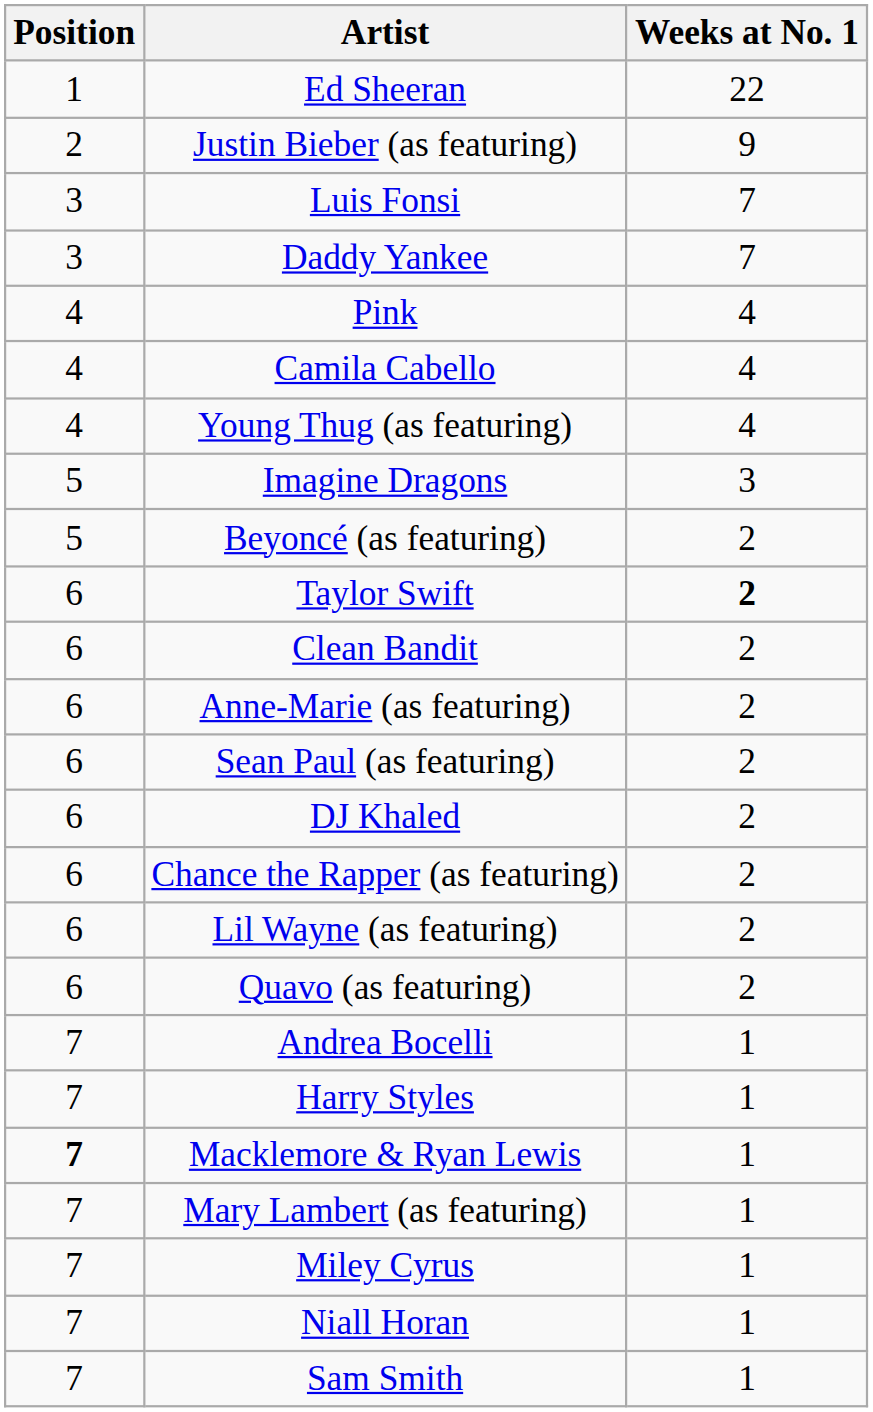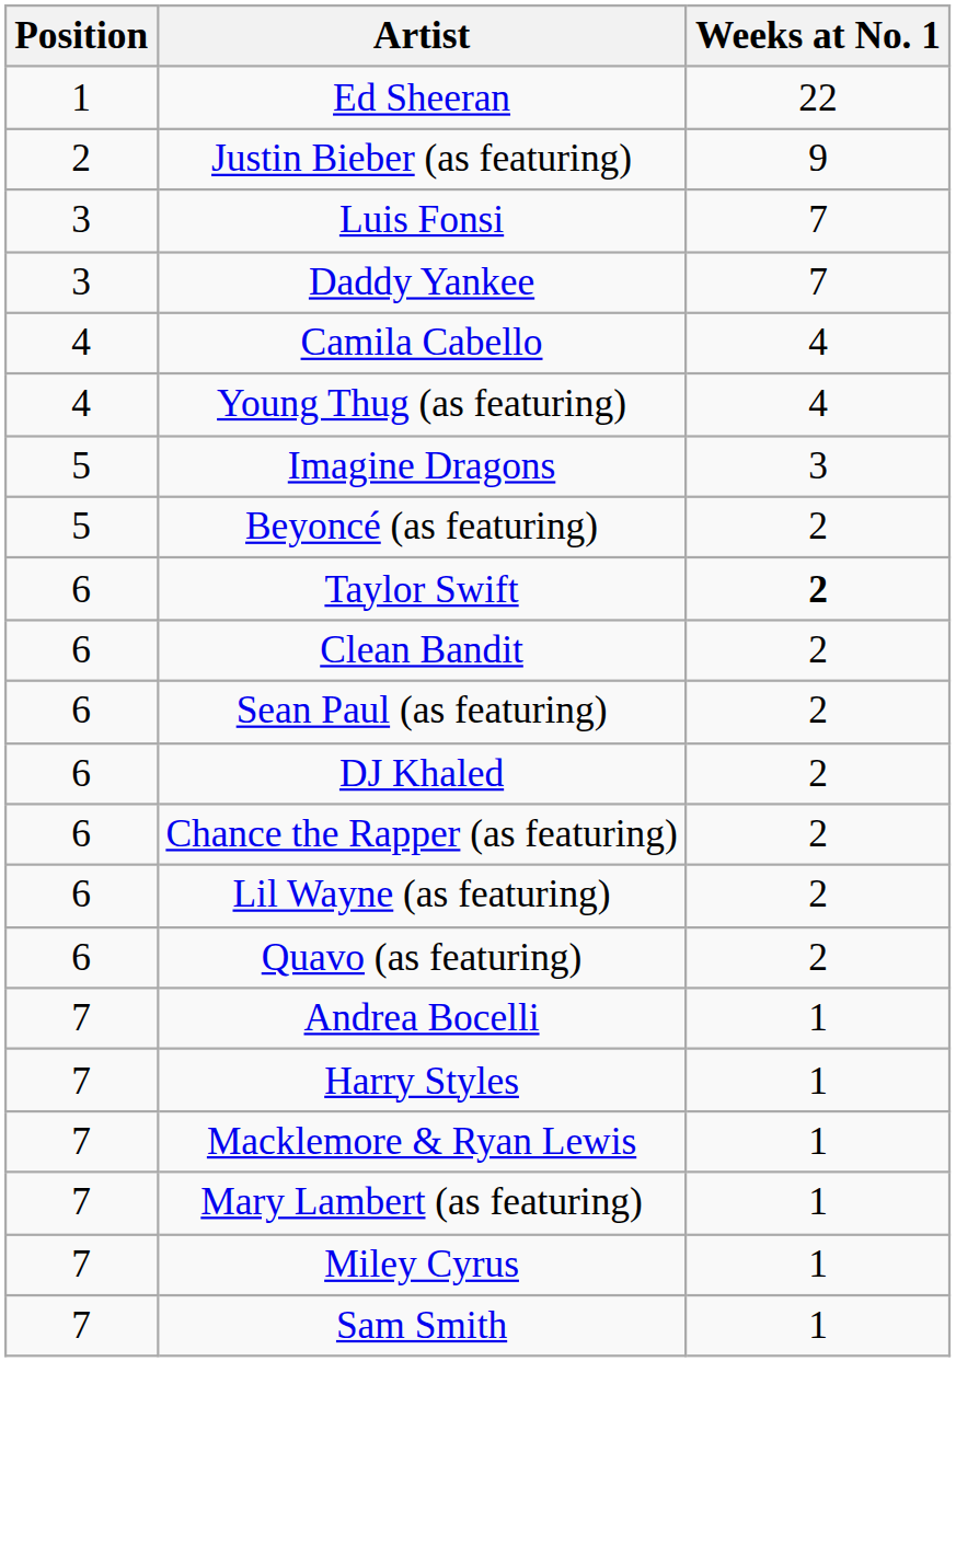 <table class="wikitable">
 <tr>
 <th style="text-align: center;">Position</th>
 <th style="text-align: center;">Artist</th>
 <th style="text-align: center;">Weeks at No. 1</th>
 </tr>
 <tr>
 <td style="text-align: center;">1</td>
 <td style="text-align: center;"><a href='#'>Ed Sheeran</a></td>
 <td style="text-align: center;">22</td>
 </tr>
 <tr>
 <td style="text-align: center;">2</td>
 <td style="text-align: center;"><a href='#'>Justin Bieber</a> (as featuring)</td>
 <td style="text-align: center;">9</td>
 </tr>
 <tr>
 <td style="text-align: center;">3</td>
 <td style="text-align: center;"><a href='#'>Luis Fonsi</a></td>
 <td style="text-align: center;">7</td>
 </tr>
 <tr>
 <td style="text-align: center;">3</td>
 <td style="text-align: center;"><a href='#'>Daddy Yankee</a></td>
 <td style="text-align: center;">7</td>
-</tr>
-<tr>
-<td style="text-align: center;">4</td>
-<td style="text-align: center;"><a href='#'>Pink</a></td>
-<td style="text-align: center;">4</td>
 </tr>
 <tr>
 <td style="text-align: center;">4</td>
 <td style="text-align: center;"><a href='#'>Camila Cabello</a></td>
 <td style="text-align: center;">4</td>
 </tr>
 <tr>
 <td style="text-align: center;">4</td>
 <td style="text-align: center;"><a href='#'>Young Thug</a> (as featuring)</td>
 <td style="text-align: center;">4</td>
 </tr>
 <tr>
 <td style="text-align: center;">5</td>
 <td style="text-align: center;"><a href='#'>Imagine Dragons</a></td>
 <td style="text-align: center;">3</td>
 </tr>
 <tr>
 <td style="text-align: center;">5</td>
 <td style="text-align: center;"><a href='#'>Beyoncé</a> (as featuring)</td>
 <td style="text-align: center;">2</td>
 </tr>
 <tr>
 <td style="text-align: center;">6</td>
 <td style="text-align: center;"><a href='#'>Taylor Swift</a></td>
 <td style="text-align: center;"><strong>2</strong></td>
 </tr>
 <tr>
 <td style="text-align: center;">6</td>
 <td style="text-align: center;"><a href='#'>Clean Bandit</a></td>
-<td style="text-align: center;">2</td>
-</tr>
-<tr>
-<td style="text-align: center;">6</td>
-<td style="text-align: center;"><a href='#'>Anne-Marie</a> (as featuring)</td>
 <td style="text-align: center;">2</td>
 </tr>
 <tr>
 <td style="text-align: center;">6</td>
 <td style="text-align: center;"><a href='#'>Sean Paul</a> (as featuring)</td>
 <td style="text-align: center;">2</td>
 </tr>
 <tr>
 <td style="text-align: center;">6</td>
 <td style="text-align: center;"><a href='#'>DJ Khaled</a></td>
 <td style="text-align: center;">2</td>
 </tr>
 <tr>
 <td style="text-align: center;">6</td>
 <td style="text-align: center;"><a href='#'>Chance the Rapper</a> (as featuring)</td>
 <td style="text-align: center;">2</td>
 </tr>
 <tr>
 <td style="text-align: center;">6</td>
 <td style="text-align: center;"><a href='#'>Lil Wayne</a> (as featuring)</td>
 <td style="text-align: center;">2</td>
 </tr>
 <tr>
 <td style="text-align: center;">6</td>
 <td style="text-align: center;"><a href='#'>Quavo</a> (as featuring)</td>
 <td style="text-align: center;">2</td>
 </tr>
 <tr>
 <td style="text-align: center;">7</td>
 <td style="text-align: center;"><a href='#'>Andrea Bocelli</a></td>
 <td style="text-align: center;">1</td>
 </tr>
 <tr>
 <td style="text-align: center;">7</td>
 <td style="text-align: center;"><a href='#'>Harry Styles</a></td>
 <td style="text-align: center;">1</td>
 </tr>
 <tr>
-<td style="text-align: center;"><strong>7</strong></td>
+<td style="text-align: center;">7</td>
 <td style="text-align: center;"><a href='#'>Macklemore & Ryan Lewis</a></td>
 <td style="text-align: center;">1</td>
 </tr>
 <tr>
 <td style="text-align: center;">7</td>
 <td style="text-align: center;"><a href='#'>Mary Lambert</a> (as featuring)</td>
 <td style="text-align: center;">1</td>
 </tr>
 <tr>
 <td style="text-align: center;">7</td>
 <td style="text-align: center;"><a href='#'>Miley Cyrus</a></td>
 <td style="text-align: center;">1</td>
 </tr>
 <tr>
 <td style="text-align: center;">7</td>
-<td style="text-align: center;"><a href='#'>Niall Horan</a></td>
-<td style="text-align: center;">1</td>
-</tr>
-<tr>
-<td style="text-align: center;">7</td>
 <td style="text-align: center;"><a href='#'>Sam Smith</a></td>
 <td style="text-align: center;">1</td>
 </tr>
 </table>
